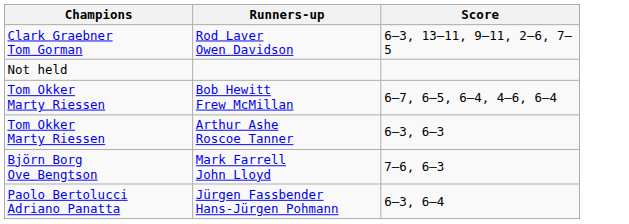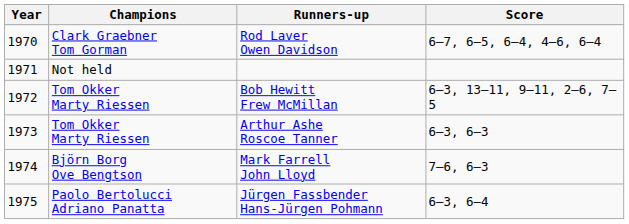 <table class="wikitable">
 <tr>
+<th style="width:40px">Year</th>
 <th style="width:190px">Champions</th>
 <th style="width:190px">Runners-up</th>
 <th style="width:200px" class="unsortable">Score</th>
 </tr>
 <tr>
+<td>1970</td>
 <td> <a href='#'>Clark Graebner</a><br> <a href='#'>Tom Gorman</a></td>
 <td> <a href='#'>Rod Laver</a><br> <a href='#'>Owen Davidson</a></td>
-<td>6–3, 13–11, 9–11, 2–6, 7–5</td>
+<td>6–7, 6–5, 6–4, 4–6, 6–4</td>
 </tr>
 <tr>
+<td>1971</td>
 <td>Not held</td>
 <td></td>
 <td></td>
 </tr>
 <tr>
+<td>1972</td>
 <td> <a href='#'>Tom Okker</a><br> <a href='#'>Marty Riessen</a></td>
 <td> <a href='#'>Bob Hewitt</a><br> <a href='#'>Frew McMillan</a></td>
-<td>6–7, 6–5, 6–4, 4–6, 6–4</td>
+<td>6–3, 13–11, 9–11, 2–6, 7–5</td>
 </tr>
 <tr>
+<td>1973</td>
 <td> <a href='#'>Tom Okker</a><br> <a href='#'>Marty Riessen</a></td>
 <td> <a href='#'>Arthur Ashe</a><br> <a href='#'>Roscoe Tanner</a></td>
 <td>6–3, 6–3</td>
 </tr>
 <tr>
+<td>1974</td>
 <td> <a href='#'>Björn Borg</a><br> <a href='#'>Ove Bengtson</a></td>
 <td> <a href='#'>Mark Farrell</a><br> <a href='#'>John Lloyd</a></td>
 <td>7–6, 6–3</td>
 </tr>
 <tr>
+<td>1975</td>
 <td> <a href='#'>Paolo Bertolucci</a><br> <a href='#'>Adriano Panatta</a></td>
 <td> <a href='#'>Jürgen Fassbender</a><br> <a href='#'>Hans-Jürgen Pohmann</a></td>
 <td>6–3, 6–4</td>
 </tr>
 </table>
